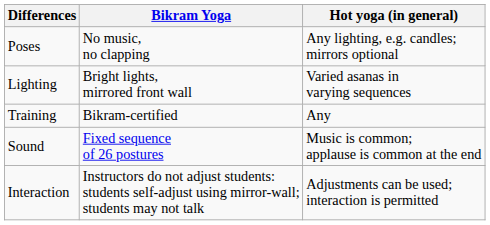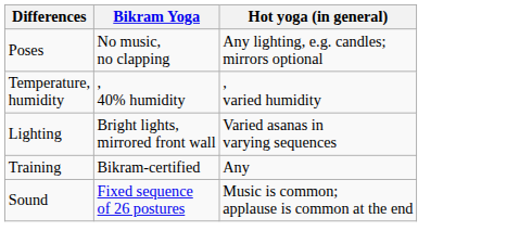 <table class="wikitable">
 <tr>
 <th>Differences</th>
 <th><a href='#'>Bikram Yoga</a></th>
 <th>Hot yoga (in general)</th>
 </tr>
 <tr>
 <td>Poses</td>
 <td>No music,<br>no clapping</td>
 <td>Any lighting, e.g. candles;<br>mirrors optional</td>
+</tr>
+<tr>
+<td>Temperature,<br>humidity</td>
+<td>,<br>40% humidity</td>
+<td>,<br>varied humidity</td>
 </tr>
 <tr>
 <td>Lighting</td>
 <td>Bright lights,<br>mirrored front wall</td>
 <td>Varied asanas in<br>varying sequences</td>
 </tr>
 <tr>
 <td>Training</td>
 <td>Bikram-certified</td>
 <td>Any</td>
 </tr>
 <tr>
 <td>Sound</td>
 <td><a href='#'>Fixed sequence<br>of 26 postures</a></td>
 <td>Music is common;<br>applause is common at the end</td>
 </tr>
-<tr>
-<td>Interaction</td>
-<td>Instructors do not adjust students:<br>students self-adjust using mirror-wall;<br>students may not talk</td>
-<td>Adjustments can be used;<br>interaction is permitted</td>
-</tr>
 </table>
